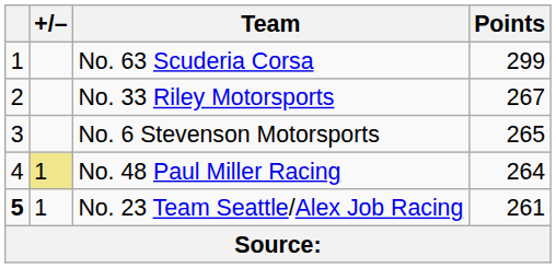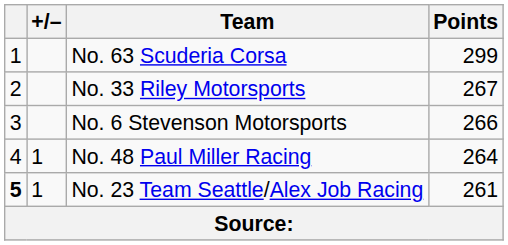 <table class="wikitable" style="font-size: 95%;">
 <tr>
 <th scope="col"></th>
 <th scope="col">+/–</th>
 <th scope="col">Team</th>
 <th scope="col">Points</th>
 </tr>
 <tr>
 <td align=center>1</td>
 <td align="left"></td>
 <td> No. 63 <a href='#'>Scuderia Corsa</a></td>
 <td align=right>299</td>
 </tr>
 <tr>
 <td align=center>2</td>
 <td align="left"></td>
 <td> No. 33 <a href='#'>Riley Motorsports</a></td>
 <td align=right>267</td>
 </tr>
 <tr>
 <td align=center>3</td>
 <td align="left"></td>
 <td> No. 6 Stevenson Motorsports</td>
-<td align=right>265</td>
+<td align=right>266</td>
 </tr>
 <tr>
 <td align=center>4</td>
-<td align="left" style="background: khaki;"> 1</td>
+<td align="left"> 1</td>
 <td> No. 48 <a href='#'>Paul Miller Racing</a></td>
 <td align=right>264</td>
 </tr>
 <tr>
 <td align=center><strong>5</strong></td>
 <td align="left"> 1</td>
 <td> No. 23 <a href='#'>Team Seattle</a>/<a href='#'>Alex Job Racing</a></td>
 <td align=right>261</td>
 </tr>
 <tr>
 <th colspan=5>Source:</th>
 </tr>
 </table>
